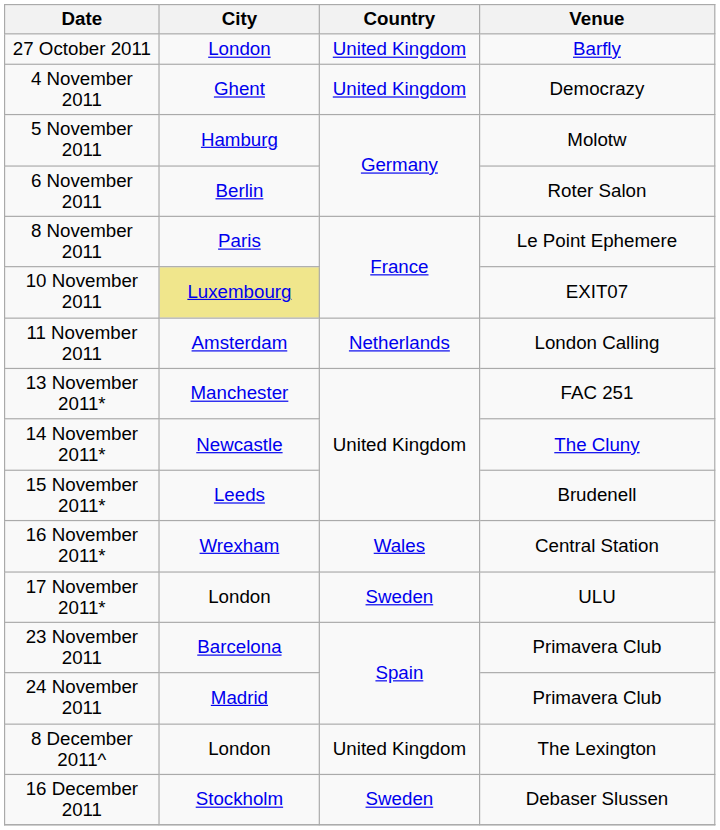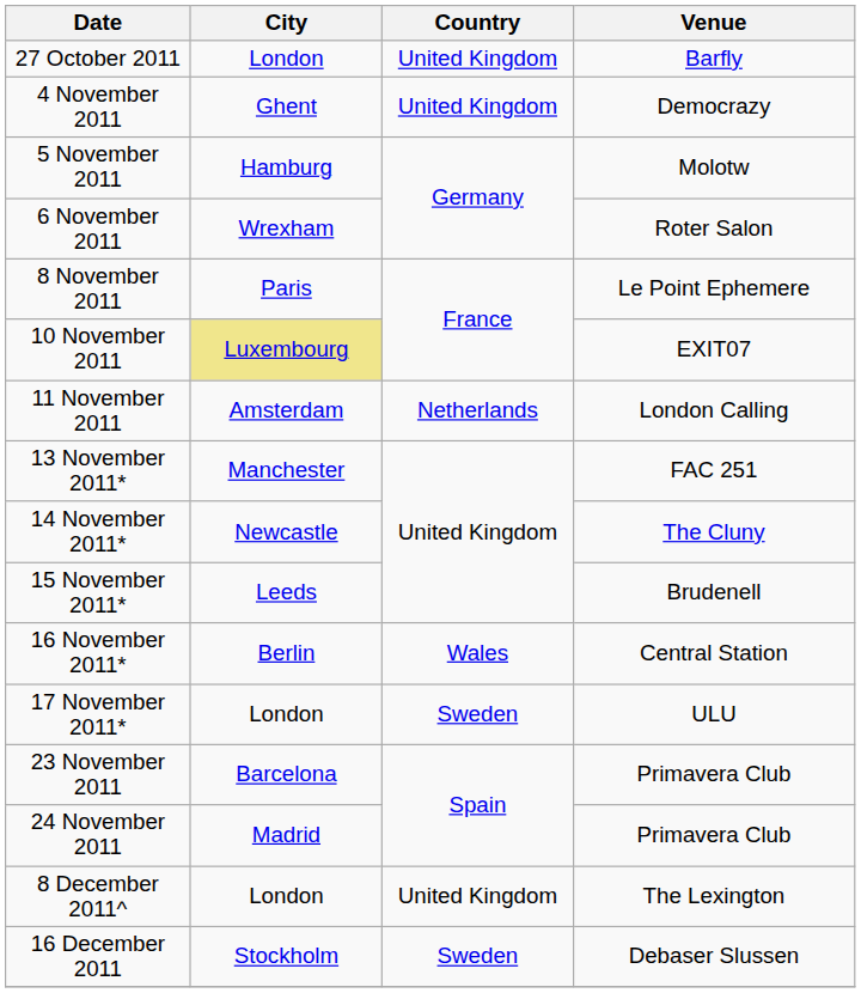 <table class="wikitable" style="text-align:center;">
 <tr>
 <th style="width:150px;">Date</th>
 <th style="width:150px;">City</th>
 <th style="width:150px;">Country</th>
 <th style="width:250px;">Venue</th>
 </tr>
 <tr>
 <td>27 October 2011</td>
 <td><a href='#'>London</a></td>
 <td><a href='#'>United Kingdom</a></td>
 <td><a href='#'>Barfly</a></td>
 </tr>
 <tr>
 <td>4 November 2011</td>
 <td><a href='#'>Ghent</a></td>
 <td><a href='#'>United Kingdom</a></td>
 <td>Democrazy</td>
 </tr>
 <tr>
 <td>5 November 2011</td>
 <td><a href='#'>Hamburg</a></td>
 <td rowspan="2"><a href='#'>Germany</a></td>
 <td>Molotw</td>
 </tr>
 <tr>
 <td>6 November 2011</td>
-<td><a href='#'>Berlin</a></td>
+<td><a href='#'>Wrexham</a></td>
 <td>Roter Salon</td>
 </tr>
 <tr>
 <td>8 November 2011</td>
 <td><a href='#'>Paris</a></td>
 <td rowspan="2"><a href='#'>France</a></td>
 <td>Le Point Ephemere</td>
 </tr>
 <tr>
 <td>10 November 2011</td>
 <td style="background: khaki;"><a href='#'>Luxembourg</a></td>
 <td>EXIT07</td>
 </tr>
 <tr>
 <td>11 November 2011</td>
 <td><a href='#'>Amsterdam</a></td>
 <td><a href='#'>Netherlands</a></td>
 <td>London Calling</td>
 </tr>
 <tr>
 <td>13 November 2011*</td>
 <td><a href='#'>Manchester</a></td>
 <td rowspan="3">United Kingdom</td>
 <td>FAC 251</td>
 </tr>
 <tr>
 <td>14 November 2011*</td>
 <td><a href='#'>Newcastle</a></td>
 <td><a href='#'>The Cluny</a></td>
 </tr>
 <tr>
 <td>15 November 2011*</td>
 <td><a href='#'>Leeds</a></td>
 <td>Brudenell</td>
 </tr>
 <tr>
 <td>16 November 2011*</td>
-<td><a href='#'>Wrexham</a></td>
+<td><a href='#'>Berlin</a></td>
 <td><a href='#'>Wales</a></td>
 <td>Central Station</td>
 </tr>
 <tr>
 <td>17 November 2011*</td>
 <td>London</td>
 <td><a href='#'>Sweden</a></td>
 <td>ULU</td>
 </tr>
 <tr>
 <td>23 November 2011</td>
 <td><a href='#'>Barcelona</a></td>
 <td rowspan="2"><a href='#'>Spain</a></td>
 <td>Primavera Club</td>
 </tr>
 <tr>
 <td>24 November 2011</td>
 <td><a href='#'>Madrid</a></td>
 <td>Primavera Club</td>
 </tr>
 <tr>
 <td>8 December 2011^</td>
 <td>London</td>
 <td>United Kingdom</td>
 <td>The Lexington</td>
 </tr>
 <tr>
 <td>16 December 2011</td>
 <td><a href='#'>Stockholm</a></td>
 <td><a href='#'>Sweden</a></td>
 <td>Debaser Slussen</td>
 </tr>
 <tr>
 </tr>
 </table>
